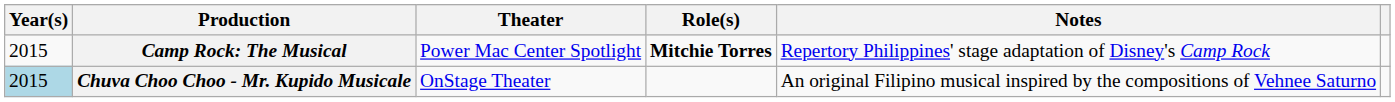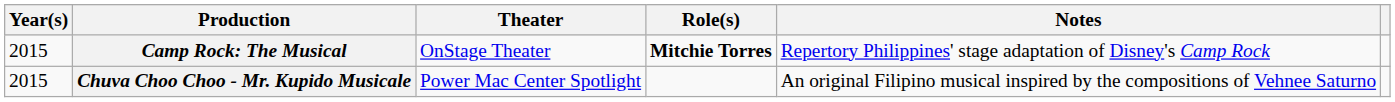 <table class="wikitable sortable plainrowheaders sortable">
 <tr style="background:#ccc; text-align:center;">
 <th scope="col">Year(s)</th>
 <th scope="col">Production</th>
 <th scope="col">Theater</th>
 <th scope="col">Role(s)</th>
 <th scope="col" class="unsortable">Notes</th>
 <th scope="col" class="unsortable"></th>
 </tr>
 <tr>
 <td>2015</td>
 <th scope="row"><em>Camp Rock: The Musical</em></th>
-<td><a href='#'>Power Mac Center Spotlight</a></td>
+<td><a href='#'>OnStage Theater</a></td>
 <td><strong>Mitchie Torres</strong></td>
 <td><a href='#'>Repertory Philippines</a>' stage adaptation of <a href='#'>Disney</a>'s <em><a href='#'>Camp Rock</a></em></td>
 <td style="text-align: center;"></td>
 </tr>
 <tr>
-<td style="background: lightblue;">2015</td>
+<td>2015</td>
 <th scope=row><em>Chuva Choo Choo - Mr. Kupido Musicale</em></th>
-<td><a href='#'>OnStage Theater</a></td>
+<td><a href='#'>Power Mac Center Spotlight</a></td>
 <td></td>
 <td>An original Filipino musical inspired by the compositions of <a href='#'>Vehnee Saturno</a></td>
 <td style="text-align: center;"></td>
 </tr>
 </table>
